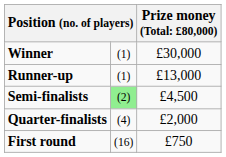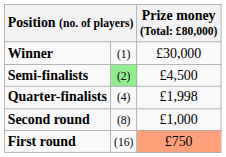 <table class="wikitable">
 <tr>
 <th colspan=2>Position <small>(no. of players)</small></th>
 <th>Prize money<br><small>(Total: £80,000)</small></th>
 </tr>
 <tr>
 <td><strong>Winner</strong></td>
 <td align=center><small>(1)</small></td>
 <td align=center>£30,000</td>
 </tr>
 <tr>
-<td><strong>Runner-up</strong></td>
-<td align=center><small>(1)</small></td>
-<td align=center>£13,000</td>
-</tr>
-<tr>
 <td><strong>Semi-finalists</strong></td>
 <td align=center style="background: lightgreen;"><small>(2)</small></td>
 <td align=center>£4,500</td>
 </tr>
 <tr>
 <td><strong>Quarter-finalists</strong></td>
 <td align=center><small>(4)</small></td>
-<td align=center>£2,000</td>
+<td align=center>£1,998</td>
+</tr>
+<tr>
+<td><strong>Second round</strong></td>
+<td align=center><small>(8)</small></td>
+<td align=center>£1,000</td>
 </tr>
 <tr>
 <td><strong>First round</strong></td>
 <td align=center><small>(16)</small></td>
-<td align=center>£750</td>
+<td align=center style="background: lightsalmon;">£750</td>
 </tr>
 </table>
